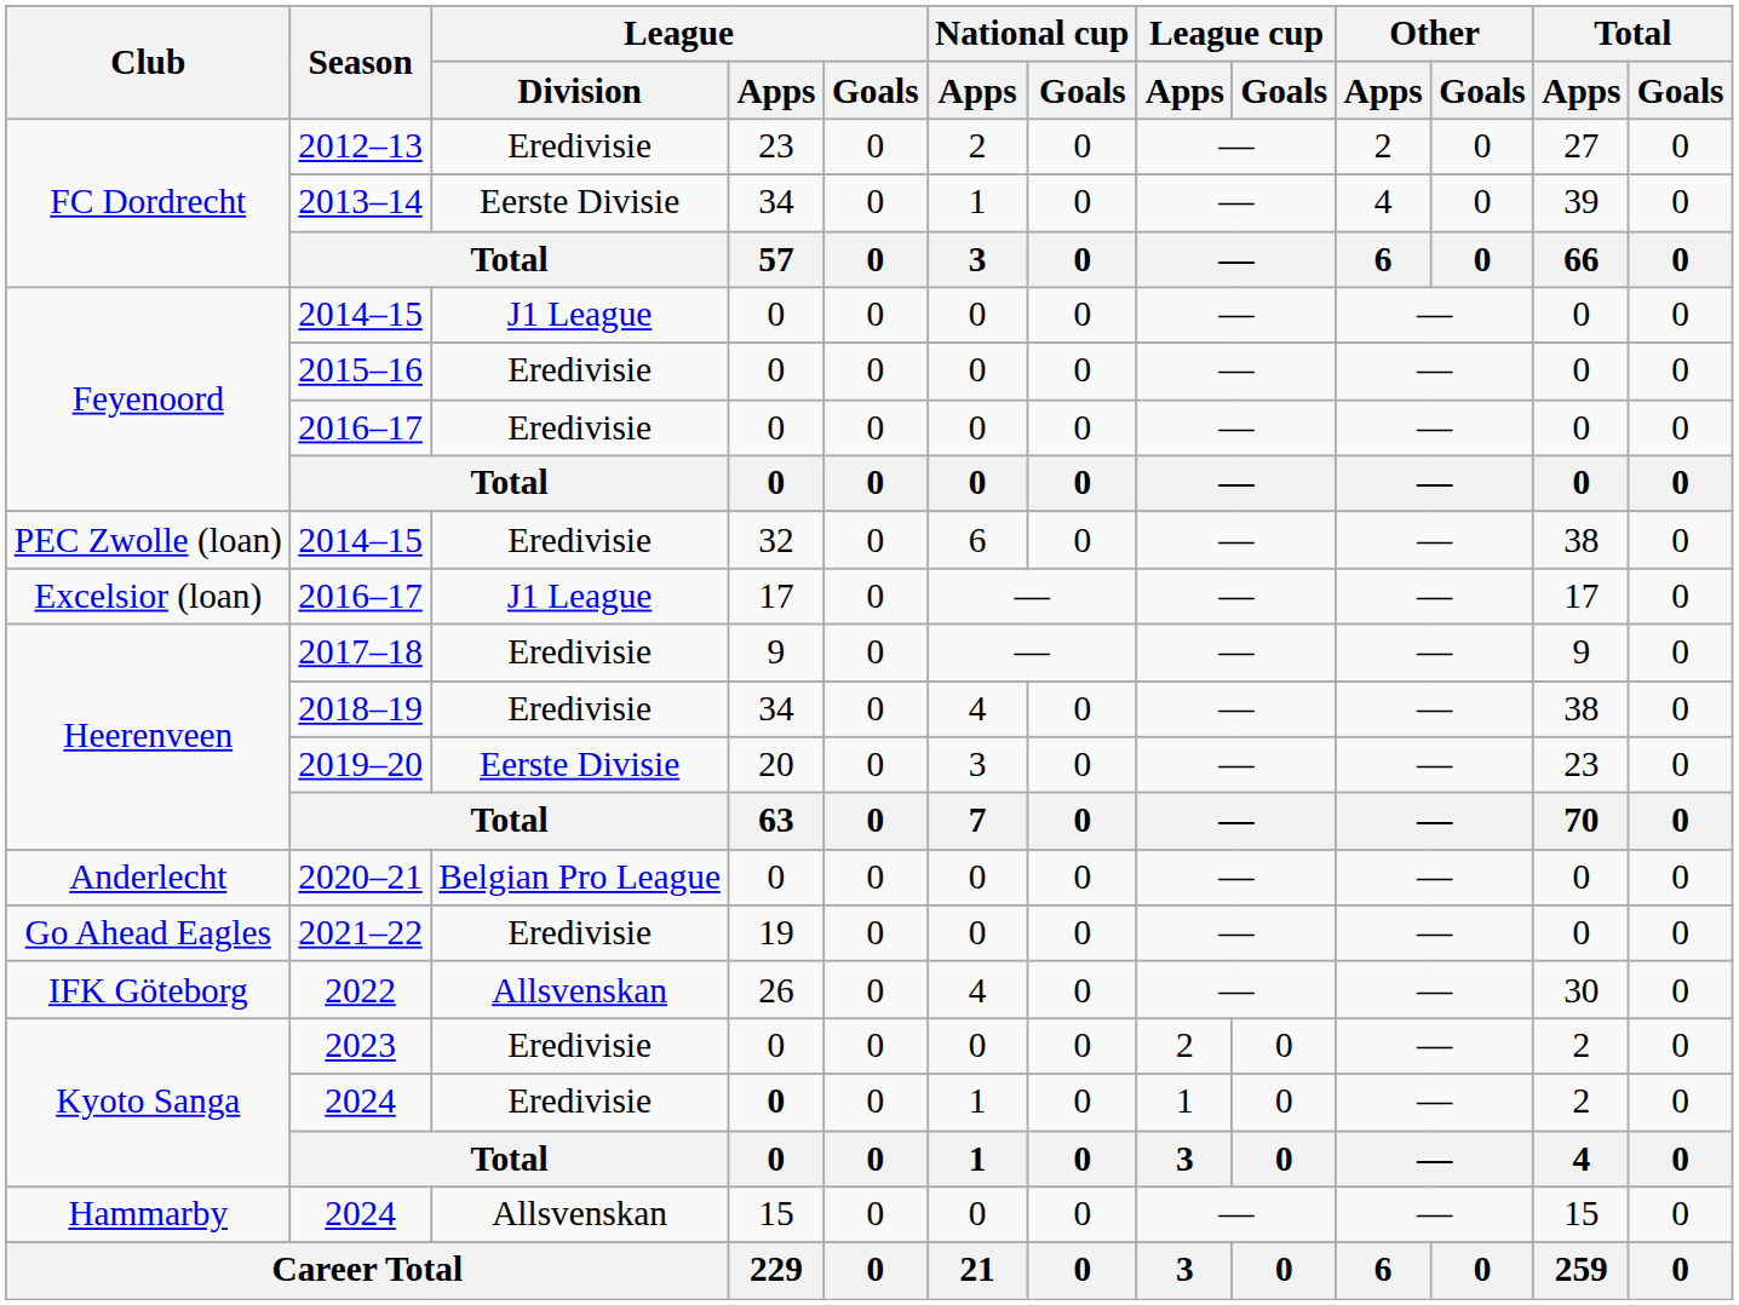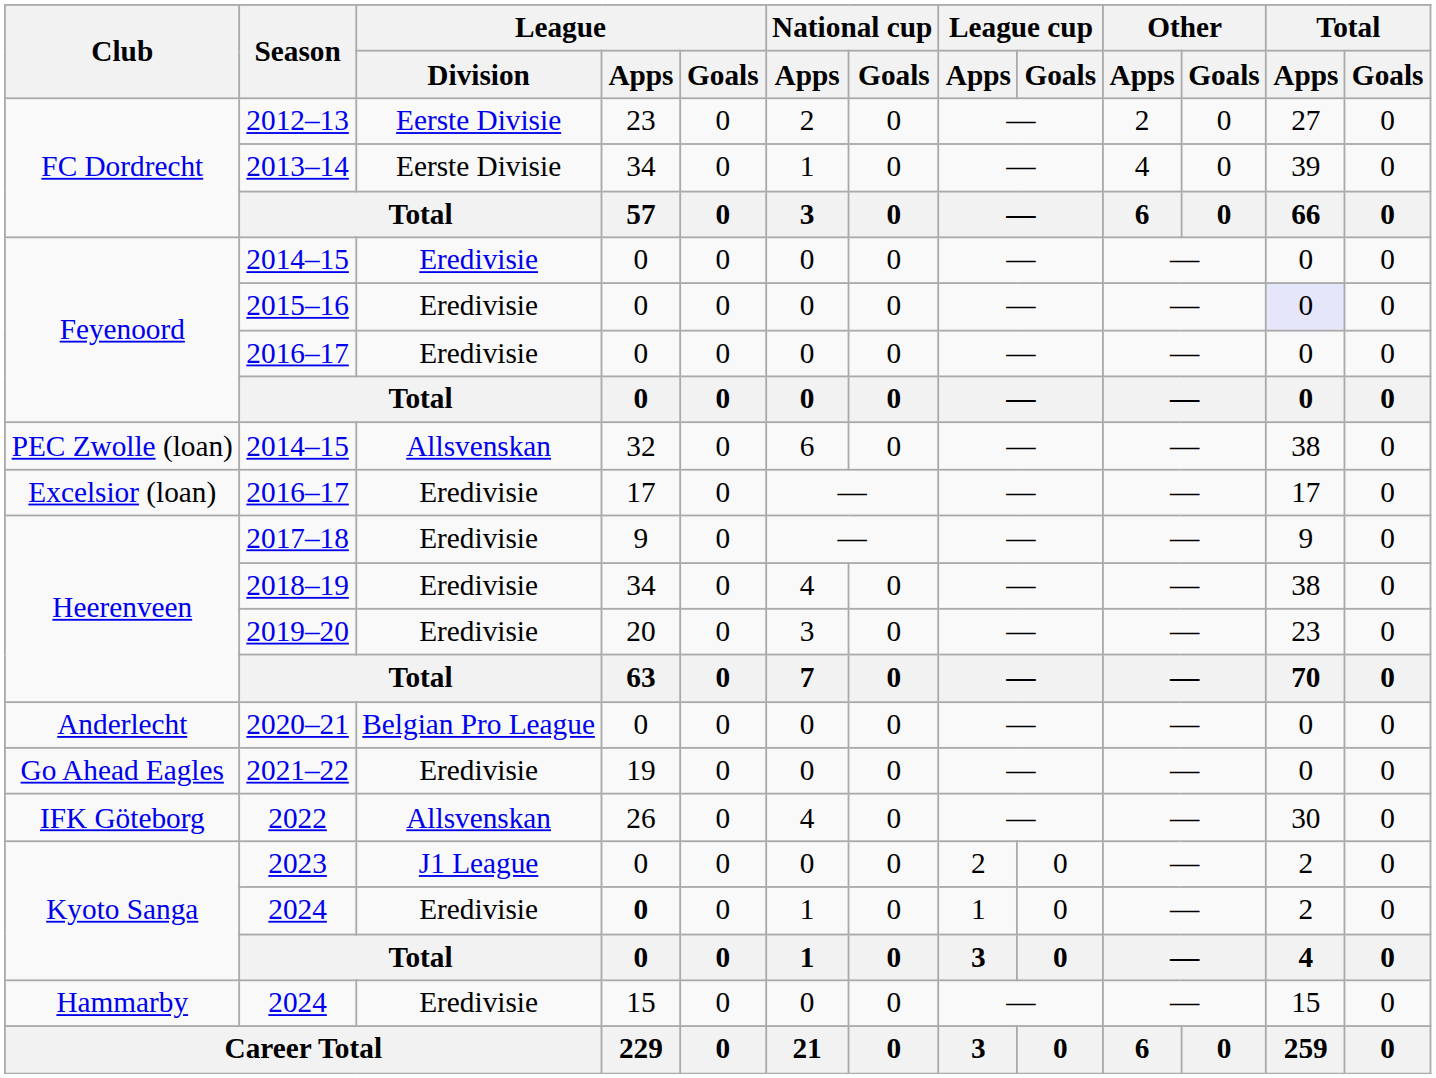 <table class="wikitable" style="text-align:center">
 <tr>
 <th rowspan="2">Club</th>
 <th rowspan="2">Season</th>
 <th colspan="3">League</th>
 <th colspan="2">National cup</th>
 <th colspan="2">League cup</th>
 <th colspan="2">Other</th>
 <th colspan="2">Total</th>
 </tr>
 <tr>
 <th>Division</th>
 <th>Apps</th>
 <th>Goals</th>
 <th>Apps</th>
 <th>Goals</th>
 <th>Apps</th>
 <th>Goals</th>
 <th>Apps</th>
 <th>Goals</th>
 <th>Apps</th>
 <th>Goals</th>
 </tr>
 <tr>
 <td rowspan="3"><a href='#'>FC Dordrecht</a></td>
 <td><a href='#'>2012–13</a></td>
-<td>Eredivisie</td>
+<td><a href='#'>Eerste Divisie</a></td>
 <td>23</td>
 <td>0</td>
 <td>2</td>
 <td>0</td>
 <td colspan="2">—</td>
 <td>2</td>
 <td>0</td>
 <td>27</td>
 <td>0</td>
 </tr>
 <tr>
 <td><a href='#'>2013–14</a></td>
 <td>Eerste Divisie</td>
 <td>34</td>
 <td>0</td>
 <td>1</td>
 <td>0</td>
 <td colspan="2">—</td>
 <td>4</td>
 <td>0</td>
 <td>39</td>
 <td>0</td>
 </tr>
 <tr>
 <th colspan="2">Total</th>
 <th>57</th>
 <th>0</th>
 <th>3</th>
 <th>0</th>
 <th colspan="2">—</th>
 <th>6</th>
 <th>0</th>
 <th>66</th>
 <th>0</th>
 </tr>
 <tr>
 <td rowspan="4"><a href='#'>Feyenoord</a></td>
 <td><a href='#'>2014–15</a></td>
-<td><a href='#'>J1 League</a></td>
+<td><a href='#'>Eredivisie</a></td>
 <td>0</td>
 <td>0</td>
 <td>0</td>
 <td>0</td>
 <td colspan="2">—</td>
 <td colspan="2">—</td>
 <td>0</td>
 <td>0</td>
 </tr>
 <tr>
 <td><a href='#'>2015–16</a></td>
 <td>Eredivisie</td>
 <td>0</td>
 <td>0</td>
 <td>0</td>
 <td>0</td>
 <td colspan="2">—</td>
 <td colspan="2">—</td>
-<td>0</td>
+<td style="background: lavender;">0</td>
 <td>0</td>
 </tr>
 <tr>
 <td><a href='#'>2016–17</a></td>
 <td>Eredivisie</td>
 <td>0</td>
 <td>0</td>
 <td>0</td>
 <td>0</td>
 <td colspan="2">—</td>
 <td colspan="2">—</td>
 <td>0</td>
 <td>0</td>
 </tr>
 <tr>
 <th colspan="2">Total</th>
 <th>0</th>
 <th>0</th>
 <th>0</th>
 <th>0</th>
 <th colspan="2">—</th>
 <th colspan="2">—</th>
 <th>0</th>
 <th>0</th>
 </tr>
 <tr>
 <td><a href='#'>PEC Zwolle</a> (loan)</td>
 <td><a href='#'>2014–15</a></td>
-<td>Eredivisie</td>
+<td><a href='#'>Allsvenskan</a></td>
 <td>32</td>
 <td>0</td>
 <td>6</td>
 <td>0</td>
 <td colspan="2">—</td>
 <td colspan="2">—</td>
 <td>38</td>
 <td>0</td>
 </tr>
 <tr>
 <td><a href='#'>Excelsior</a> (loan)</td>
 <td><a href='#'>2016–17</a></td>
-<td><a href='#'>J1 League</a></td>
+<td>Eredivisie</td>
 <td>17</td>
 <td>0</td>
 <td colspan="2">—</td>
 <td colspan="2">—</td>
 <td colspan="2">—</td>
 <td>17</td>
 <td>0</td>
 </tr>
 <tr>
 <td rowspan="4"><a href='#'>Heerenveen</a></td>
 <td><a href='#'>2017–18</a></td>
 <td>Eredivisie</td>
 <td>9</td>
 <td>0</td>
 <td colspan="2">—</td>
 <td colspan="2">—</td>
 <td colspan="2">—</td>
 <td>9</td>
 <td>0</td>
 </tr>
 <tr>
 <td><a href='#'>2018–19</a></td>
 <td>Eredivisie</td>
 <td>34</td>
 <td>0</td>
 <td>4</td>
 <td>0</td>
 <td colspan="2">—</td>
 <td colspan="2">—</td>
 <td>38</td>
 <td>0</td>
 </tr>
 <tr>
 <td><a href='#'>2019–20</a></td>
-<td><a href='#'>Eerste Divisie</a></td>
+<td>Eredivisie</td>
 <td>20</td>
 <td>0</td>
 <td>3</td>
 <td>0</td>
 <td colspan="2">—</td>
 <td colspan="2">—</td>
 <td>23</td>
 <td>0</td>
 </tr>
 <tr>
 <th colspan="2">Total</th>
 <th>63</th>
 <th>0</th>
 <th>7</th>
 <th>0</th>
 <th colspan="2">—</th>
 <th colspan="2">—</th>
 <th>70</th>
 <th>0</th>
 </tr>
 <tr>
 <td><a href='#'>Anderlecht</a></td>
 <td><a href='#'>2020–21</a></td>
 <td><a href='#'>Belgian Pro League</a></td>
 <td>0</td>
 <td>0</td>
 <td>0</td>
 <td>0</td>
 <td colspan="2">—</td>
 <td colspan="2">—</td>
 <td>0</td>
 <td>0</td>
 </tr>
 <tr>
 <td><a href='#'>Go Ahead Eagles</a></td>
 <td><a href='#'>2021–22</a></td>
 <td>Eredivisie</td>
 <td>19</td>
 <td>0</td>
 <td>0</td>
 <td>0</td>
 <td colspan="2">—</td>
 <td colspan="2">—</td>
 <td>0</td>
 <td>0</td>
 </tr>
 <tr>
 <td><a href='#'>IFK Göteborg</a></td>
 <td><a href='#'>2022</a></td>
 <td><a href='#'>Allsvenskan</a></td>
 <td>26</td>
 <td>0</td>
 <td>4</td>
 <td>0</td>
 <td colspan="2">—</td>
 <td colspan="2">—</td>
 <td>30</td>
 <td>0</td>
 </tr>
 <tr>
 <td rowspan="3"><a href='#'>Kyoto Sanga</a></td>
 <td><a href='#'>2023</a></td>
-<td>Eredivisie</td>
+<td><a href='#'>J1 League</a></td>
 <td>0</td>
 <td>0</td>
 <td>0</td>
 <td>0</td>
 <td>2</td>
 <td>0</td>
 <td colspan="2">—</td>
 <td>2</td>
 <td>0</td>
 </tr>
 <tr>
 <td><a href='#'>2024</a></td>
 <td>Eredivisie</td>
 <td><strong>0</strong></td>
 <td>0</td>
 <td>1</td>
 <td>0</td>
 <td>1</td>
 <td>0</td>
 <td colspan="2">—</td>
 <td>2</td>
 <td>0</td>
 </tr>
 <tr>
 <th colspan="2">Total</th>
 <th>0</th>
 <th>0</th>
 <th>1</th>
 <th>0</th>
 <th>3</th>
 <th>0</th>
 <th colspan="2">—</th>
 <th>4</th>
 <th>0</th>
 </tr>
 <tr>
 <td><a href='#'>Hammarby</a></td>
 <td><a href='#'>2024</a></td>
-<td>Allsvenskan</td>
+<td>Eredivisie</td>
 <td>15</td>
 <td>0</td>
 <td>0</td>
 <td>0</td>
 <td colspan="2">—</td>
 <td colspan="2">—</td>
 <td>15</td>
 <td>0</td>
 </tr>
 <tr>
 <th colspan="3">Career Total</th>
 <th>229</th>
 <th>0</th>
 <th>21</th>
 <th>0</th>
 <th>3</th>
 <th>0</th>
 <th>6</th>
 <th>0</th>
 <th>259</th>
 <th>0</th>
 </tr>
 </table>
